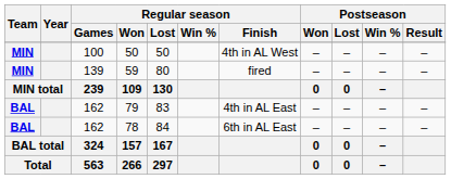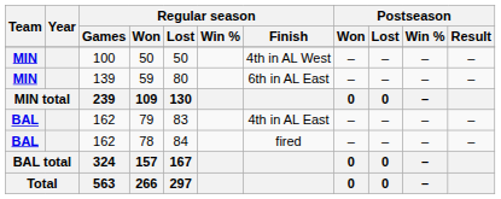 <table class="wikitable" style="font-size: 95%; text-align:center;">
 <tr>
 <th rowspan="2">Team</th>
 <th rowspan="2">Year</th>
 <th colspan="5">Regular season</th>
 <th colspan="4">Postseason</th>
 </tr>
 <tr>
 <th>Games</th>
 <th>Won</th>
 <th>Lost</th>
 <th>Win %</th>
 <th>Finish</th>
 <th>Won</th>
 <th>Lost</th>
 <th>Win %</th>
 <th>Result</th>
 </tr>
 <tr>
 </tr>
 <tr>
 <th><a href='#'>MIN</a></th>
 <th></th>
 <td>100</td>
 <td>50</td>
 <td>50</td>
 <td></td>
 <td>4th in AL West</td>
 <td>–</td>
 <td>–</td>
 <td>–</td>
 <td>–</td>
 </tr>
 <tr>
 <th><a href='#'>MIN</a></th>
 <th></th>
 <td>139</td>
 <td>59</td>
 <td>80</td>
 <td></td>
-<td>fired</td>
+<td>6th in AL East</td>
 <td>–</td>
 <td>–</td>
 <td>–</td>
 <td>–</td>
 </tr>
 <tr>
 <th colspan="2">MIN total</th>
 <th>239</th>
 <th>109</th>
 <th>130</th>
 <th></th>
 <th></th>
 <th>0</th>
 <th>0</th>
 <th>–</th>
 <th></th>
 </tr>
 <tr>
 <th><a href='#'>BAL</a></th>
 <th></th>
 <td>162</td>
 <td>79</td>
 <td>83</td>
 <td></td>
 <td>4th in AL East</td>
 <td>–</td>
 <td>–</td>
 <td>–</td>
 <td>–</td>
 </tr>
 <tr>
 <th><a href='#'>BAL</a></th>
 <th></th>
 <td>162</td>
 <td>78</td>
 <td>84</td>
 <td></td>
-<td>6th in AL East</td>
+<td>fired</td>
 <td>–</td>
 <td>–</td>
 <td>–</td>
 <td>–</td>
 </tr>
 <tr>
 <th colspan="2">BAL total</th>
 <th>324</th>
 <th>157</th>
 <th>167</th>
 <th></th>
 <th></th>
 <th>0</th>
 <th>0</th>
 <th>–</th>
 <th></th>
 </tr>
 <tr>
 <th colspan="2">Total</th>
 <th>563</th>
 <th>266</th>
 <th>297</th>
 <th></th>
 <th></th>
 <th>0</th>
 <th>0</th>
 <th>–</th>
 <th></th>
 </tr>
 </table>
